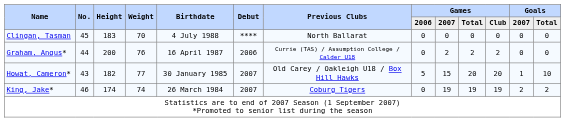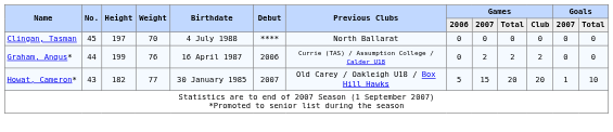 <table border=1 style="border-collapse:collapse; font-size:87%; text-align:center;" cellpadding=3 cellspacing=0 width=100%>
 <tr bgcolor=#C1D8FF>
 <th rowspan=2 width=12%>Name</th>
 <th rowspan=2 width=3%>No.</th>
 <th rowspan=2 width=4%>Height</th>
 <th rowspan=2 width=4%>Weight</th>
 <th rowspan=2 width=13%>Birthdate</th>
 <th rowspan=2 width=5%>Debut</th>
 <th rowspan=2 width=25%>Previous Clubs</th>
 <th colspan=4>Games</th>
 <th colspan=2>Goals</th>
 </tr>
 <tr bgcolor=#EFEFEF>
 <th width=4%>2006</th>
 <th width=4%>2007</th>
 <th width=4%>Total</th>
 <th width=4%>Club</th>
 <th width=4%>2007</th>
 <th width=4%>Total</th>
 </tr>
 <tr bgcolor=#F5FAFF>
 <td align=left><a href='#'>Clingan, Tasman</a></td>
 <td>45</td>
-<td>183</td>
+<td>197</td>
 <td>70</td>
 <td>4 July 1988</td>
 <td>****</td>
 <td>North Ballarat</td>
 <td>0</td>
 <td>0</td>
 <td>0</td>
 <td>0</td>
 <td>0</td>
 <td>0</td>
 </tr>
 <tr bgcolor=#F5FAFF>
 <td align=left><a href='#'>Graham, Angus</a>*</td>
 <td>44</td>
-<td>200</td>
+<td>199</td>
 <td>76</td>
 <td>16 April 1987</td>
 <td>2006</td>
 <td><small>Currie (TAS) / Assumption College / <a href='#'>Calder U18</a></small></td>
 <td>0</td>
 <td>2</td>
 <td>2</td>
 <td>2</td>
 <td>0</td>
 <td>0</td>
 </tr>
 <tr bgcolor=#F5FAFF>
 <td align=left><a href='#'>Howat, Cameron</a>*</td>
 <td>43</td>
 <td>182</td>
 <td>77</td>
 <td>30 January 1985</td>
 <td>2007</td>
 <td>Old Carey / Oakleigh U18 / <a href='#'>Box Hill Hawks</a></td>
 <td>5</td>
 <td>15</td>
 <td>20</td>
 <td>20</td>
 <td>1</td>
 <td>10</td>
 </tr>
-<tr bgcolor=#F5FAFF>
-<td align=left><a href='#'>King, Jake</a>*</td>
-<td>46</td>
-<td>174</td>
-<td>74</td>
-<td>26 March 1984</td>
-<td>2007</td>
-<td><a href='#'>Coburg Tigers</a></td>
-<td>0</td>
-<td>19</td>
-<td>19</td>
-<td>19</td>
-<td>2</td>
-<td>2</td>
-</tr>
 <tr>
 <td align="center" colspan="13">Statistics are to end of 2007 Season (1 September 2007) <br> *Promoted to senior list during the season</td>
 </tr>
 </table>
